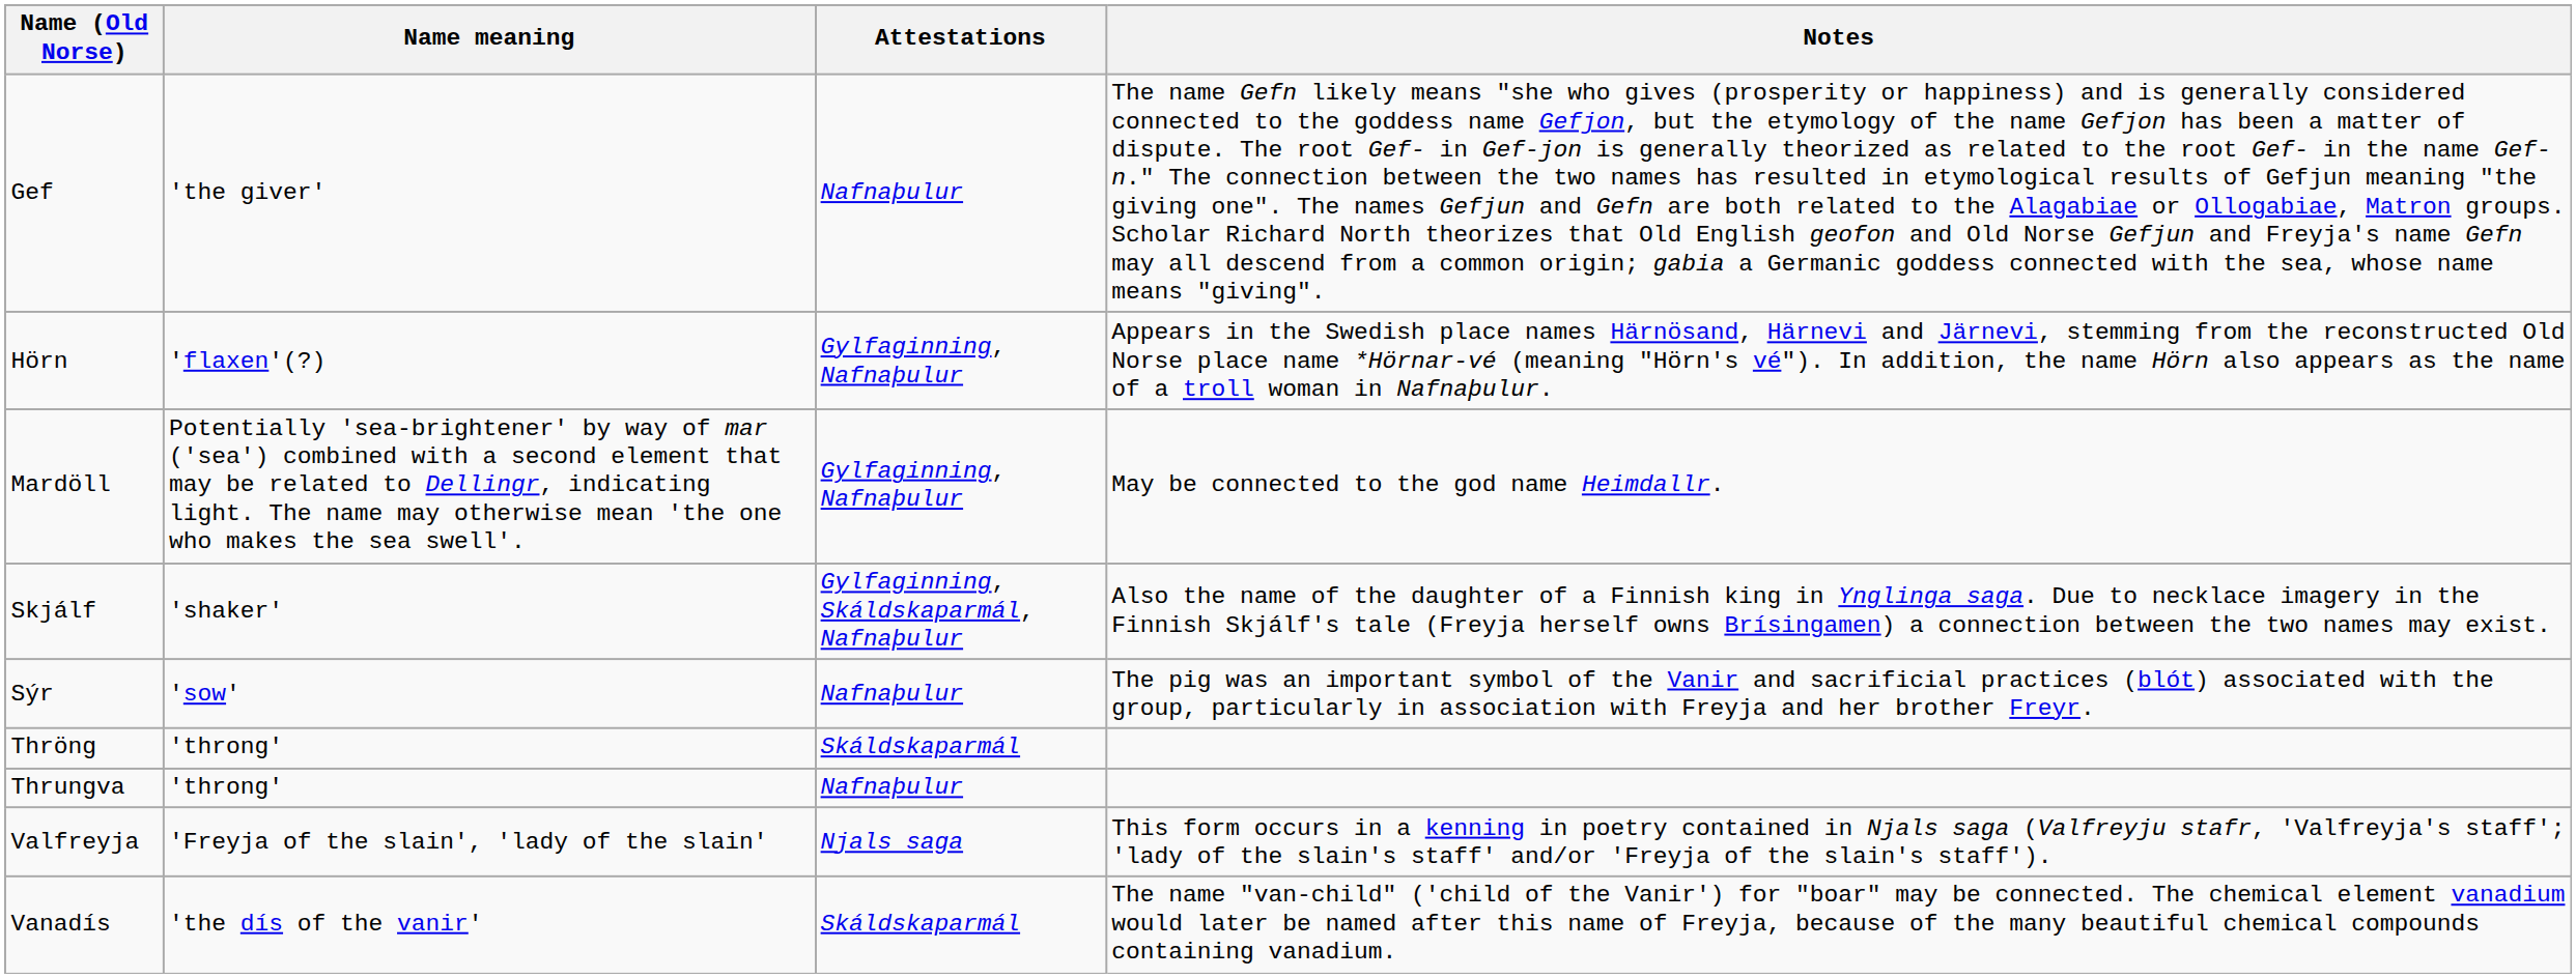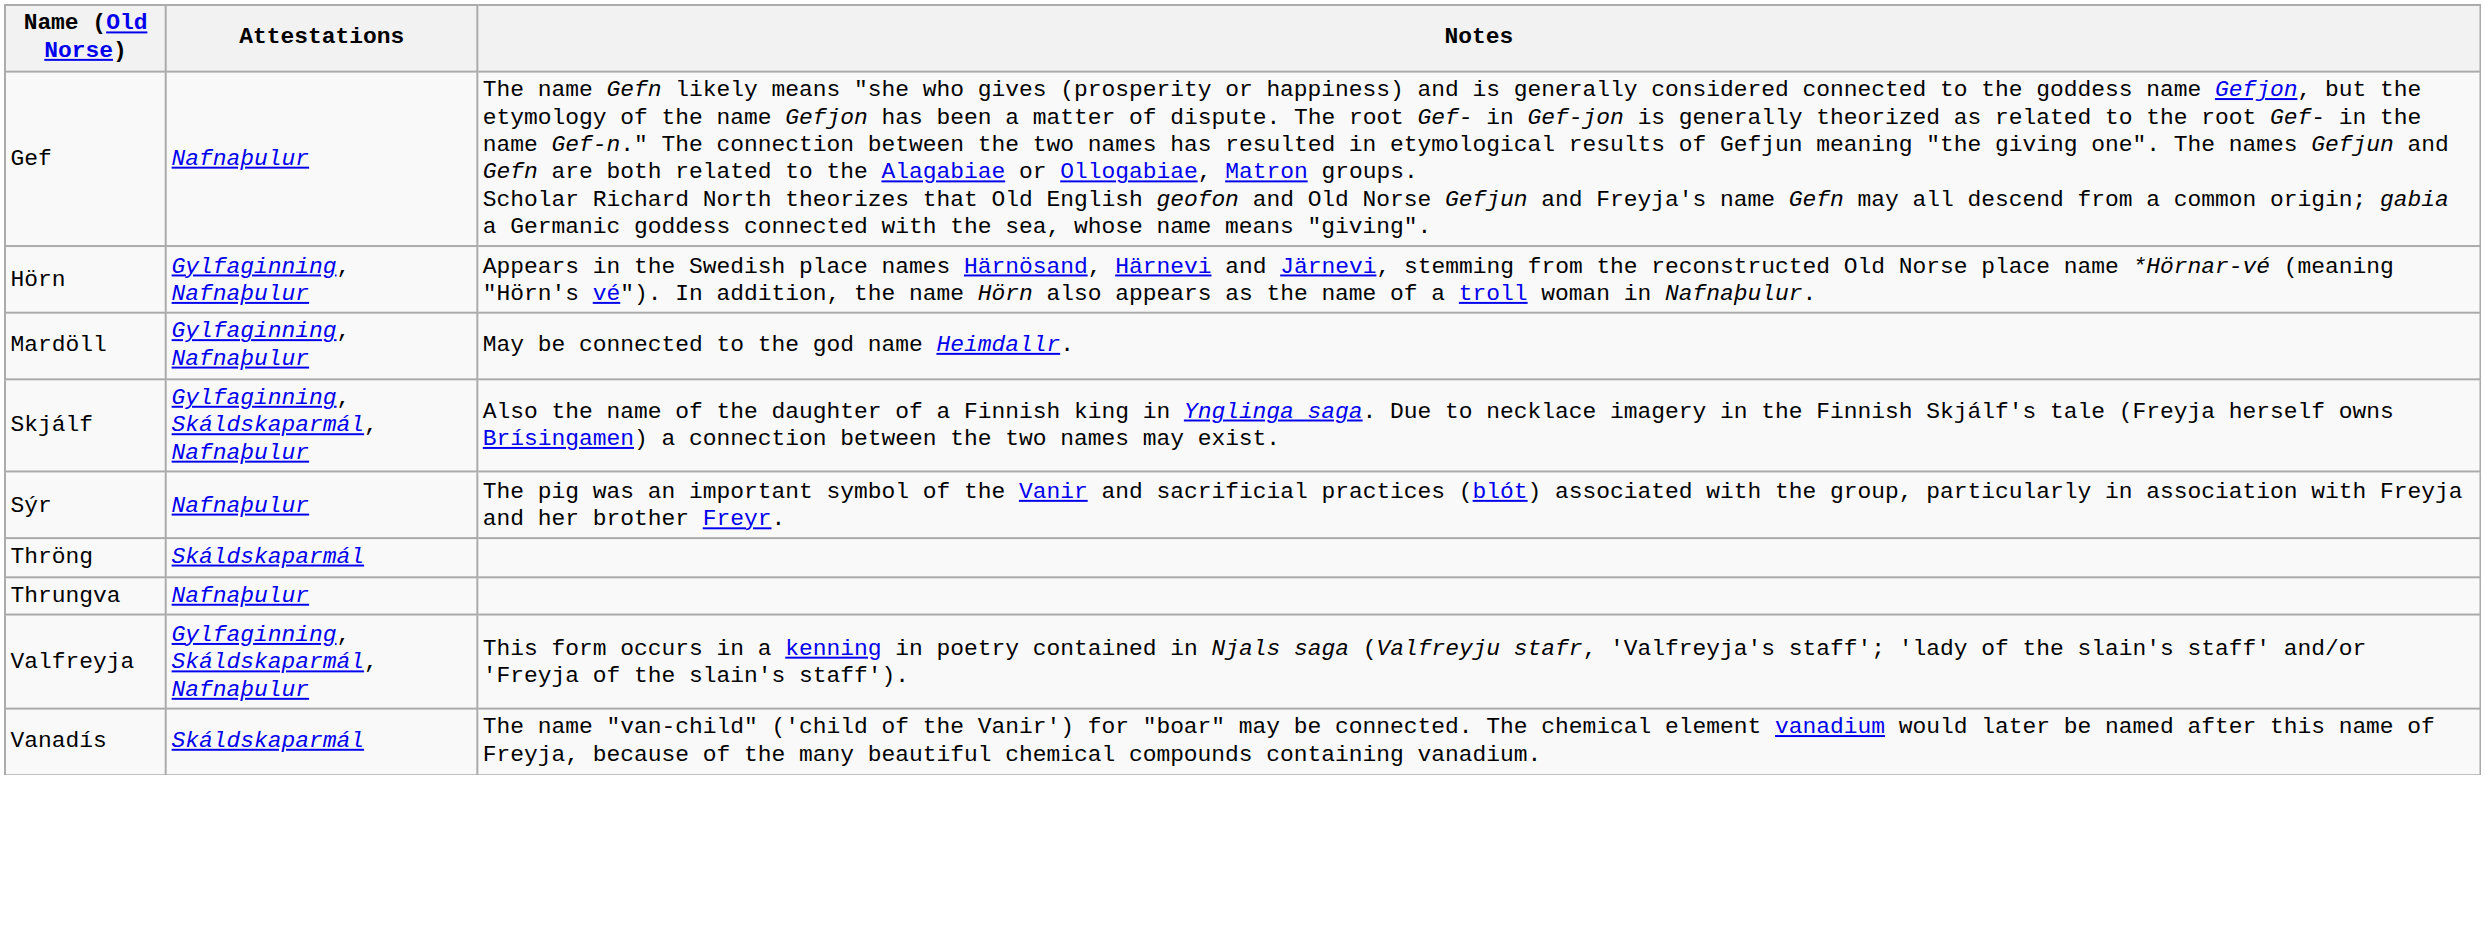 <table class="wikitable sortable" style="font-size: 90%; width: 100%">
 <tr>
 <th>Name (<a href='#'>Old Norse</a>)</th>
-<th class="unsortable">Name meaning</th>
 <th>Attestations</th>
 <th>Notes</th>
 </tr>
 <tr>
 <td>Gef</td>
-<td>'the giver'</td>
 <td><em><a href='#'>Nafnaþulur</a></em></td>
 <td>The name <em>Gefn</em> likely means "she who gives (prosperity or happiness) and is generally considered connected to the goddess name <em><a href='#'>Gefjon</a></em>, but the etymology of the name <em>Gefjon</em> has been a matter of dispute. The root <em>Gef-</em> in <em>Gef-jon</em> is generally theorized as related to the root <em>Gef-</em> in the name <em>Gef-n</em>." The connection between the two names has resulted in etymological results of Gefjun meaning "the giving one". The names <em>Gefjun</em> and <em>Gefn</em> are both related to the <a href='#'>Alagabiae</a> or <a href='#'>Ollogabiae</a>, <a href='#'>Matron</a> groups.<br>Scholar Richard North theorizes that Old English <em>geofon</em> and Old Norse <em>Gefjun</em> and Freyja's name <em>Gefn</em> may all descend from a common origin; <em>gabia</em> a Germanic goddess connected with the sea, whose name means "giving".</td>
 </tr>
 <tr>
 <td>Hörn</td>
-<td>'<a href='#'>flaxen</a>'(?)</td>
 <td><em><a href='#'>Gylfaginning</a></em>, <em><a href='#'>Nafnaþulur</a></em></td>
 <td>Appears in the Swedish place names <a href='#'>Härnösand</a>, <a href='#'>Härnevi</a> and <a href='#'>Järnevi</a>, stemming from the reconstructed Old Norse place name <em>*Hörnar-vé</em> (meaning "Hörn's <a href='#'>vé</a>"). In addition, the name <em>Hörn</em> also appears as the name of a <a href='#'>troll</a> woman in <em>Nafnaþulur</em>.</td>
 </tr>
 <tr>
 <td>Mardöll</td>
-<td>Potentially 'sea-brightener' by way of <em>mar</em> ('sea') combined with a second element that may be related to <em><a href='#'>Dellingr</a></em>, indicating light. The name may otherwise mean 'the one who makes the sea swell'.</td>
 <td><em><a href='#'>Gylfaginning</a></em>, <em><a href='#'>Nafnaþulur</a></em></td>
 <td>May be connected to the god name <em><a href='#'>Heimdallr</a></em>.</td>
 </tr>
 <tr>
 <td>Skjálf</td>
-<td>'shaker'</td>
 <td><em><a href='#'>Gylfaginning</a></em>, <em><a href='#'>Skáldskaparmál</a></em>, <em><a href='#'>Nafnaþulur</a></em></td>
 <td>Also the name of the daughter of a Finnish king in <em><a href='#'>Ynglinga saga</a></em>. Due to necklace imagery in the Finnish Skjálf's tale (Freyja herself owns <a href='#'>Brísingamen</a>) a connection between the two names may exist.</td>
 </tr>
 <tr>
 <td>Sýr</td>
-<td>'<a href='#'>sow</a>'</td>
 <td><em><a href='#'>Nafnaþulur</a></em></td>
 <td>The pig was an important symbol of the <a href='#'>Vanir</a> and sacrificial practices (<a href='#'>blót</a>) associated with the group, particularly in association with Freyja and her brother <a href='#'>Freyr</a>.</td>
 </tr>
 <tr>
 <td>Thröng</td>
-<td>'throng'</td>
 <td><em><a href='#'>Skáldskaparmál</a></em></td>
 <td></td>
 </tr>
 <tr>
 <td>Thrungva</td>
-<td>'throng'</td>
 <td><em><a href='#'>Nafnaþulur</a></em></td>
 <td></td>
 </tr>
 <tr>
 <td>Valfreyja</td>
-<td>'Freyja of the slain', 'lady of the slain'</td>
-<td><em><a href='#'>Njals saga</a></em></td>
+<td><em><a href='#'>Gylfaginning</a></em>, <em><a href='#'>Skáldskaparmál</a></em>, <em><a href='#'>Nafnaþulur</a></em></td>
 <td>This form occurs in a <a href='#'>kenning</a> in poetry contained in <em>Njals saga</em> (<em>Valfreyju stafr</em>, 'Valfreyja's staff'; 'lady of the slain's staff' and/or 'Freyja of the slain's staff').</td>
 </tr>
 <tr>
 <td>Vanadís</td>
-<td>'the <a href='#'>dís</a> of the <a href='#'>vanir</a>'</td>
 <td><em><a href='#'>Skáldskaparmál</a></em></td>
 <td>The name "van-child" ('child of the Vanir') for "boar" may be connected. The chemical element <a href='#'>vanadium</a> would later be named after this name of Freyja, because of the many beautiful chemical compounds containing vanadium.</td>
 </tr>
 </table>
